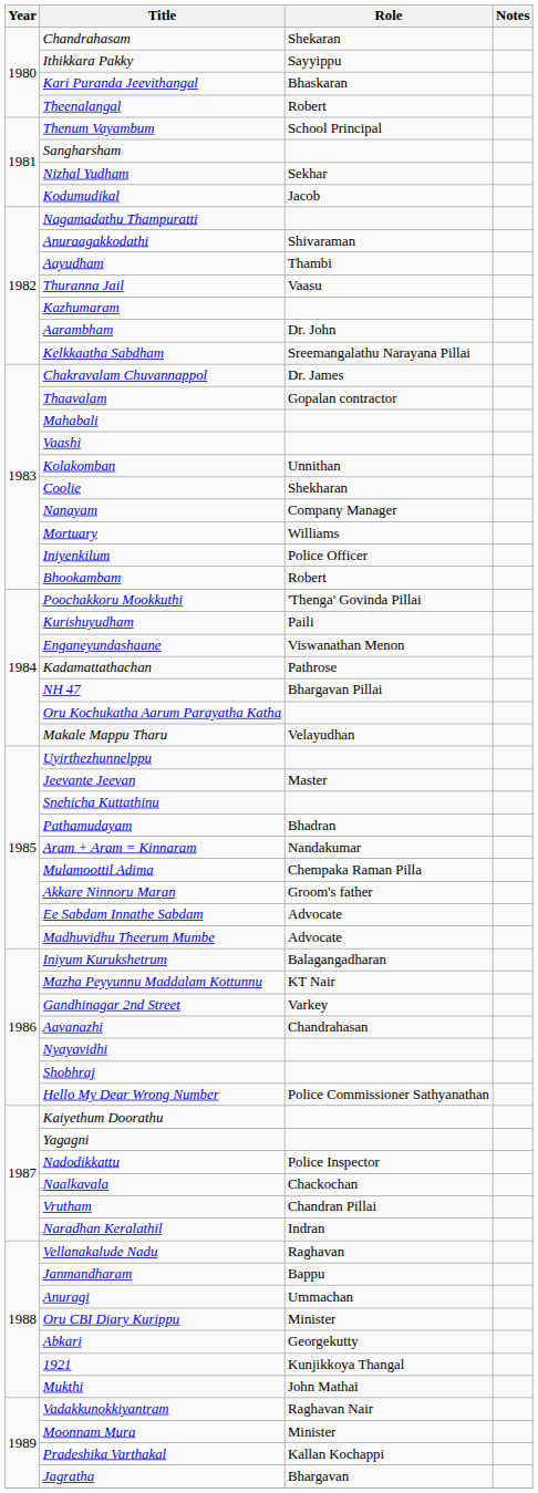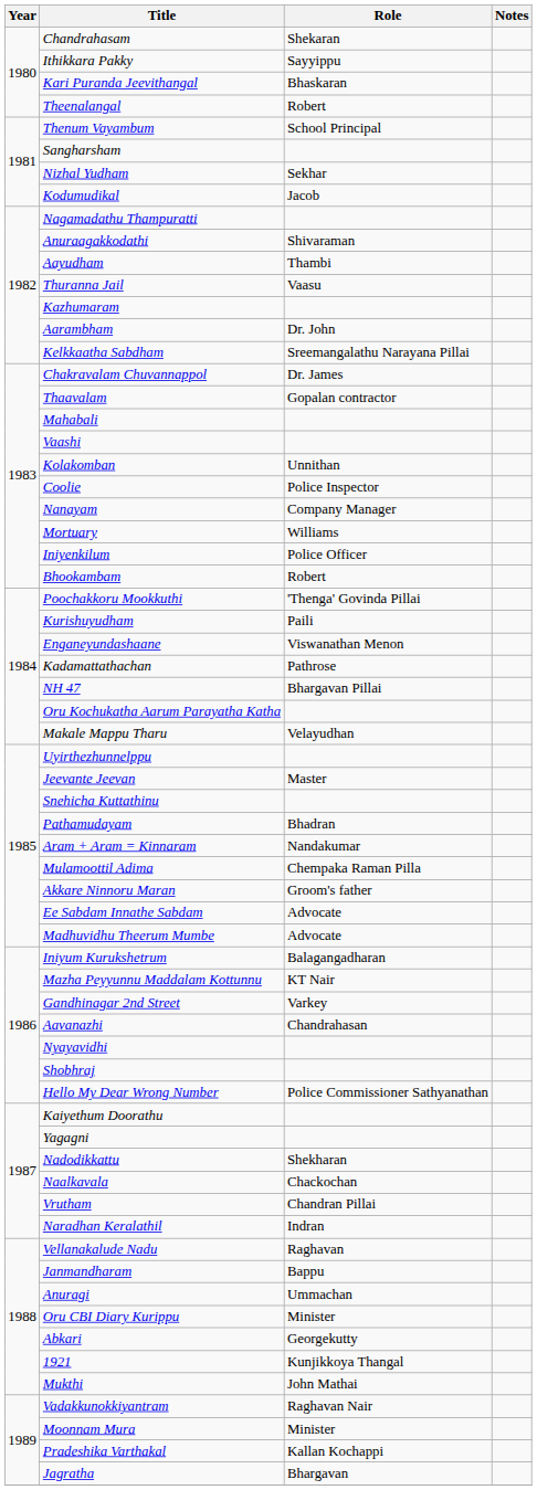 <table class="wikitable sortable">
 <tr>
 <th>Year</th>
 <th>Title</th>
 <th>Role</th>
 <th class="unsortable">Notes</th>
 </tr>
 <tr>
 <td rowspan=4>1980</td>
 <td><em>Chandrahasam</em></td>
 <td>Shekaran</td>
 <td></td>
 </tr>
 <tr>
 <td><em>Ithikkara Pakky</em></td>
 <td>Sayyippu</td>
 <td></td>
 </tr>
 <tr>
 <td><em><a href='#'>Kari Puranda Jeevithangal</a></em></td>
 <td>Bhaskaran</td>
 <td></td>
 </tr>
 <tr>
 <td><em><a href='#'>Theenalangal</a></em></td>
 <td>Robert</td>
 <td></td>
 </tr>
 <tr>
 <td rowspan=4>1981</td>
 <td><em><a href='#'>Thenum Vayambum</a></em></td>
 <td>School Principal</td>
 <td></td>
 </tr>
 <tr>
 <td><em>Sangharsham</em></td>
 <td></td>
 <td></td>
 </tr>
 <tr>
 <td><em><a href='#'>Nizhal Yudham</a></em></td>
 <td>Sekhar</td>
 <td></td>
 </tr>
 <tr>
 <td><em><a href='#'>Kodumudikal</a></em></td>
 <td>Jacob</td>
 <td></td>
 </tr>
 <tr>
 <td rowspan=7>1982</td>
 <td><em><a href='#'>Nagamadathu Thampuratti</a></em></td>
 <td></td>
 <td></td>
 </tr>
 <tr>
 <td><em><a href='#'>Anuraagakkodathi</a></em></td>
 <td>Shivaraman</td>
 <td></td>
 </tr>
 <tr>
 <td><em><a href='#'>Aayudham</a></em></td>
 <td>Thambi</td>
 <td></td>
 </tr>
 <tr>
 <td><em><a href='#'>Thuranna Jail</a></em></td>
 <td>Vaasu</td>
 <td></td>
 </tr>
 <tr>
 <td><em><a href='#'>Kazhumaram</a></em></td>
 <td></td>
 <td></td>
 </tr>
 <tr>
 <td><em><a href='#'>Aarambham</a></em></td>
 <td>Dr. John</td>
 <td></td>
 </tr>
 <tr>
 <td><em><a href='#'>Kelkkaatha Sabdham</a></em></td>
 <td>Sreemangalathu Narayana Pillai</td>
 <td></td>
 </tr>
 <tr>
 <td rowspan=10>1983</td>
 <td><em><a href='#'>Chakravalam Chuvannappol</a></em></td>
 <td>Dr. James</td>
 <td></td>
 </tr>
 <tr>
 <td><em><a href='#'>Thaavalam</a></em></td>
 <td>Gopalan contractor</td>
 <td></td>
 </tr>
 <tr>
 <td><em><a href='#'>Mahabali</a></em></td>
 <td></td>
 <td></td>
 </tr>
 <tr>
 <td><em><a href='#'>Vaashi</a></em></td>
 <td></td>
 <td></td>
 </tr>
 <tr>
 <td><em><a href='#'>Kolakomban</a></em></td>
 <td>Unnithan</td>
 <td></td>
 </tr>
 <tr>
 <td><em><a href='#'>Coolie</a></em></td>
-<td>Shekharan</td>
+<td>Police Inspector</td>
 <td></td>
 </tr>
 <tr>
 <td><em><a href='#'>Nanayam</a></em></td>
 <td>Company Manager</td>
 <td></td>
 </tr>
 <tr>
 <td><em><a href='#'>Mortuary</a></em></td>
 <td>Williams</td>
 <td></td>
 </tr>
 <tr>
 <td><em><a href='#'>Iniyenkilum</a></em></td>
 <td>Police Officer</td>
 <td></td>
 </tr>
 <tr>
 <td><em><a href='#'>Bhookambam</a></em></td>
 <td>Robert</td>
 <td></td>
 </tr>
 <tr>
 <td rowspan=7>1984</td>
 <td><em><a href='#'>Poochakkoru Mookkuthi</a></em></td>
 <td>'Thenga' Govinda Pillai</td>
 <td></td>
 </tr>
 <tr>
 <td><em><a href='#'>Kurishuyudham</a></em></td>
 <td>Paili</td>
 <td></td>
 </tr>
 <tr>
 <td><em><a href='#'>Enganeyundashaane</a></em></td>
 <td>Viswanathan Menon</td>
 <td></td>
 </tr>
 <tr>
 <td><em>Kadamattathachan</em></td>
 <td>Pathrose</td>
 <td></td>
 </tr>
 <tr>
 <td><em><a href='#'>NH 47</a></em></td>
 <td>Bhargavan Pillai</td>
 <td></td>
 </tr>
 <tr>
 <td><em><a href='#'>Oru Kochukatha Aarum Parayatha Katha</a></em></td>
 <td></td>
 <td></td>
 </tr>
 <tr>
 <td><em>Makale Mappu Tharu</em></td>
 <td>Velayudhan</td>
 <td></td>
 </tr>
 <tr>
 <td rowspan=9>1985</td>
 <td><em><a href='#'>Uyirthezhunnelppu</a></em></td>
 <td></td>
 <td></td>
 </tr>
 <tr>
 <td><em><a href='#'>Jeevante Jeevan</a></em></td>
 <td>Master</td>
 <td></td>
 </tr>
 <tr>
 <td><em><a href='#'>Snehicha Kuttathinu</a></em></td>
 <td></td>
 <td></td>
 </tr>
 <tr>
 <td><em><a href='#'>Pathamudayam</a></em></td>
 <td>Bhadran</td>
 <td></td>
 </tr>
 <tr>
 <td><em><a href='#'>Aram + Aram = Kinnaram</a></em></td>
 <td>Nandakumar</td>
 <td></td>
 </tr>
 <tr>
 <td><em><a href='#'>Mulamoottil Adima</a></em></td>
 <td>Chempaka Raman Pilla</td>
 <td></td>
 </tr>
 <tr>
 <td><em><a href='#'>Akkare Ninnoru Maran</a></em></td>
 <td>Groom's father</td>
 <td></td>
 </tr>
 <tr>
 <td><em><a href='#'>Ee Sabdam Innathe Sabdam</a></em></td>
 <td>Advocate</td>
 <td></td>
 </tr>
 <tr>
 <td><em><a href='#'>Madhuvidhu Theerum Mumbe</a></em></td>
 <td>Advocate</td>
 <td></td>
 </tr>
 <tr>
 <td rowspan=7>1986</td>
 <td><em><a href='#'>Iniyum Kurukshetrum</a></em></td>
 <td>Balagangadharan</td>
 <td></td>
 </tr>
 <tr>
 <td><em><a href='#'>Mazha Peyyunnu Maddalam Kottunnu</a></em></td>
 <td>KT Nair</td>
 <td></td>
 </tr>
 <tr>
 <td><em><a href='#'>Gandhinagar 2nd Street</a></em></td>
 <td>Varkey</td>
 <td></td>
 </tr>
 <tr>
 <td><em><a href='#'>Aavanazhi</a></em></td>
 <td>Chandrahasan</td>
 <td></td>
 </tr>
 <tr>
 <td><em><a href='#'>Nyayavidhi</a></em></td>
 <td></td>
 <td></td>
 </tr>
 <tr>
 <td><em><a href='#'>Shobhraj</a></em></td>
 <td></td>
 <td></td>
 </tr>
 <tr>
 <td><em><a href='#'>Hello My Dear Wrong Number</a></em></td>
 <td>Police Commissioner Sathyanathan</td>
 <td></td>
 </tr>
 <tr>
 <td rowspan=6>1987</td>
 <td><em>Kaiyethum Doorathu</em></td>
 <td></td>
 <td></td>
 </tr>
 <tr>
 <td><em>Yagagni</em></td>
 <td></td>
 <td></td>
 </tr>
 <tr>
 <td><em><a href='#'>Nadodikkattu</a></em></td>
-<td>Police Inspector</td>
+<td>Shekharan</td>
 <td></td>
 </tr>
 <tr>
 <td><em><a href='#'>Naalkavala</a></em></td>
 <td>Chackochan</td>
 <td></td>
 </tr>
 <tr>
 <td><em><a href='#'>Vrutham</a></em></td>
 <td>Chandran Pillai</td>
 <td></td>
 </tr>
 <tr>
 <td><em><a href='#'>Naradhan Keralathil</a></em></td>
 <td>Indran</td>
 <td></td>
 </tr>
 <tr>
 <td rowspan=7>1988</td>
 <td><em><a href='#'>Vellanakalude Nadu</a></em></td>
 <td>Raghavan</td>
 <td></td>
 </tr>
 <tr>
 <td><em><a href='#'>Janmandharam</a></em></td>
 <td>Bappu</td>
 <td></td>
 </tr>
 <tr>
 <td><em><a href='#'>Anuragi</a></em></td>
 <td>Ummachan</td>
 <td></td>
 </tr>
 <tr>
 <td><em><a href='#'>Oru CBI Diary Kurippu</a></em></td>
 <td>Minister</td>
 <td></td>
 </tr>
 <tr>
 <td><em><a href='#'>Abkari</a></em></td>
 <td>Georgekutty</td>
 <td></td>
 </tr>
 <tr>
 <td><em><a href='#'>1921</a></em></td>
 <td>Kunjikkoya Thangal</td>
 <td></td>
 </tr>
 <tr>
 <td><em><a href='#'>Mukthi</a></em></td>
 <td>John Mathai</td>
 <td></td>
 </tr>
 <tr>
 <td rowspan=4>1989</td>
 <td><em><a href='#'>Vadakkunokkiyantram</a></em></td>
 <td>Raghavan Nair</td>
 <td></td>
 </tr>
 <tr>
 <td><em><a href='#'>Moonnam Mura</a></em></td>
 <td>Minister</td>
 <td></td>
 </tr>
 <tr>
 <td><em><a href='#'>Pradeshika Varthakal</a></em></td>
 <td>Kallan Kochappi</td>
 <td></td>
 </tr>
 <tr>
 <td><em><a href='#'>Jagratha</a></em></td>
 <td>Bhargavan</td>
 <td></td>
 </tr>
 <tr>
 </tr>
 </table>
